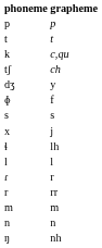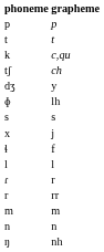 <table>
 <tr>
 <th><strong>phoneme</strong></th>
 <th>grapheme</th>
 </tr>
 <tr>
 <td>p</td>
 <td><em>p</em></td>
 </tr>
 <tr>
 <td>t</td>
 <td><em>t</em></td>
 </tr>
 <tr>
 <td>k</td>
 <td><em>c,qu</em></td>
 </tr>
 <tr>
 <td>tʃ</td>
 <td><em>ch</em></td>
 </tr>
 <tr>
 <td>dʒ</td>
 <td>y</td>
 </tr>
 <tr>
 <td>ɸ</td>
-<td>f</td>
+<td>lh</td>
 </tr>
 <tr>
 <td>s</td>
 <td>s</td>
 </tr>
 <tr>
 <td>x</td>
 <td>j</td>
 </tr>
 <tr>
 <td>ɬ</td>
-<td>lh</td>
+<td>f</td>
 </tr>
 <tr>
 <td>l</td>
 <td>l</td>
 </tr>
 <tr>
 <td>ɾ</td>
 <td>r</td>
 </tr>
 <tr>
 <td>r</td>
 <td>rr</td>
 </tr>
 <tr>
 <td>m</td>
 <td>m</td>
 </tr>
 <tr>
 <td>n</td>
 <td>n</td>
 </tr>
 <tr>
 <td>ŋ</td>
 <td>nh</td>
 </tr>
 </table>
